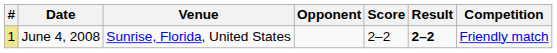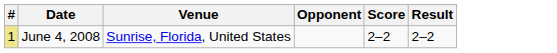 <table class="wikitable">
 <tr>
 <th>#</th>
 <th>Date</th>
 <th>Venue</th>
 <th>Opponent</th>
 <th>Score</th>
 <th>Result</th>
-<th>Competition</th>
 </tr>
 <tr>
 <td style="background: khaki;">1</td>
 <td>June 4, 2008</td>
 <td><a href='#'>Sunrise, Florida</a>, United States</td>
 <td></td>
 <td>2–2</td>
-<td><strong>2–2</strong></td>
-<td><a href='#'>Friendly match</a></td>
+<td>2–2</td>
 </tr>
 </table>
